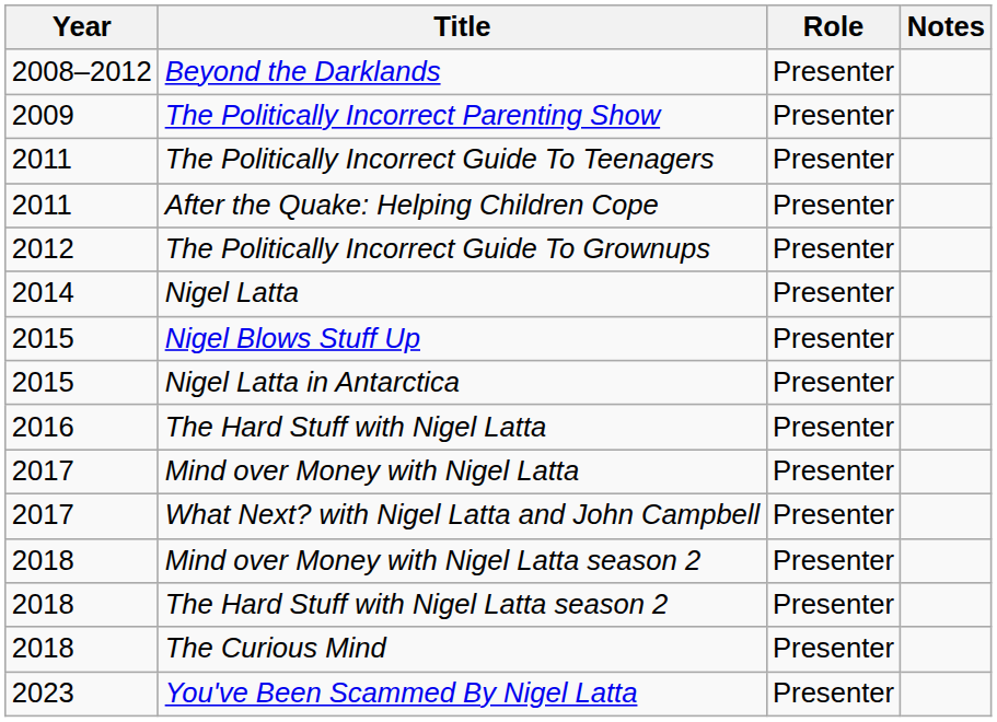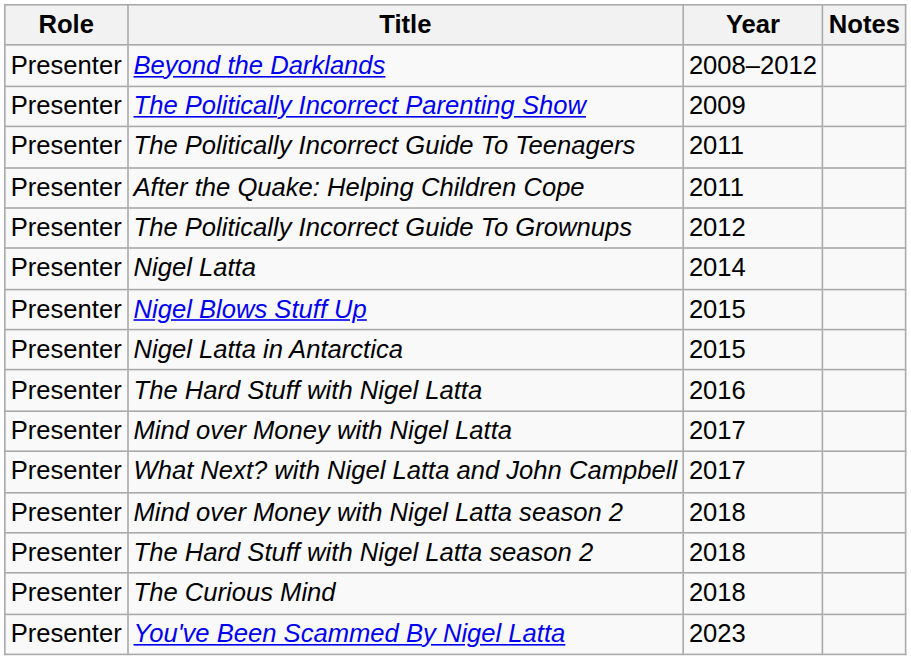 <table class="wikitable sortable">
 <tr>
+<th>Role</th>
+<th>Title</th>
 <th>Year</th>
-<th>Title</th>
-<th>Role</th>
 <th>Notes</th>
 </tr>
 <tr>
+<td>Presenter</td>
+<td><em><a href='#'>Beyond the Darklands</a></em></td>
 <td>2008–2012</td>
-<td><em><a href='#'>Beyond the Darklands</a></em></td>
-<td>Presenter</td>
 <td></td>
 </tr>
 <tr>
+<td>Presenter</td>
+<td><em><a href='#'>The Politically Incorrect Parenting Show</a></em></td>
 <td>2009</td>
-<td><em><a href='#'>The Politically Incorrect Parenting Show</a></em></td>
-<td>Presenter</td>
 <td></td>
 </tr>
 <tr>
+<td>Presenter</td>
+<td><em>The Politically Incorrect Guide To Teenagers</em></td>
 <td>2011</td>
-<td><em>The Politically Incorrect Guide To Teenagers</em></td>
-<td>Presenter</td>
 <td></td>
 </tr>
 <tr>
+<td>Presenter</td>
+<td><em>After the Quake: Helping Children Cope</em></td>
 <td>2011</td>
-<td><em>After the Quake: Helping Children Cope</em></td>
-<td>Presenter</td>
 <td></td>
 </tr>
 <tr>
+<td>Presenter</td>
+<td><em>The Politically Incorrect Guide To Grownups</em></td>
 <td>2012</td>
-<td><em>The Politically Incorrect Guide To Grownups</em></td>
-<td>Presenter</td>
 <td></td>
 </tr>
 <tr>
+<td>Presenter</td>
+<td><em>Nigel Latta</em></td>
 <td>2014</td>
-<td><em>Nigel Latta</em></td>
-<td>Presenter</td>
 <td></td>
 </tr>
 <tr>
+<td>Presenter</td>
+<td><em><a href='#'>Nigel Blows Stuff Up</a></em></td>
 <td>2015</td>
-<td><em><a href='#'>Nigel Blows Stuff Up</a></em></td>
-<td>Presenter</td>
 <td></td>
 </tr>
 <tr>
+<td>Presenter</td>
+<td><em>Nigel Latta in Antarctica</em></td>
 <td>2015</td>
-<td><em>Nigel Latta in Antarctica</em></td>
-<td>Presenter</td>
 <td></td>
 </tr>
 <tr>
+<td>Presenter</td>
+<td><em>The Hard Stuff with Nigel Latta</em></td>
 <td>2016</td>
-<td><em>The Hard Stuff with Nigel Latta</em></td>
-<td>Presenter</td>
 <td></td>
 </tr>
 <tr>
+<td>Presenter</td>
+<td><em>Mind over Money with Nigel Latta</em></td>
 <td>2017</td>
-<td><em>Mind over Money with Nigel Latta</em></td>
-<td>Presenter</td>
 <td></td>
 </tr>
 <tr>
+<td>Presenter</td>
+<td><em>What Next? with Nigel Latta and John Campbell</em></td>
 <td>2017</td>
-<td><em>What Next? with Nigel Latta and John Campbell</em></td>
-<td>Presenter</td>
 <td></td>
 </tr>
 <tr>
+<td>Presenter</td>
+<td><em>Mind over Money with Nigel Latta season 2</em></td>
 <td>2018</td>
-<td><em>Mind over Money with Nigel Latta season 2</em></td>
-<td>Presenter</td>
 <td></td>
 </tr>
 <tr>
+<td>Presenter</td>
+<td><em>The Hard Stuff with Nigel Latta season 2</em></td>
 <td>2018</td>
-<td><em>The Hard Stuff with Nigel Latta season 2</em></td>
-<td>Presenter</td>
 <td></td>
 </tr>
 <tr>
+<td>Presenter</td>
+<td><em>The Curious Mind</em></td>
 <td>2018</td>
-<td><em>The Curious Mind</em></td>
-<td>Presenter</td>
 <td></td>
 </tr>
 <tr>
+<td>Presenter</td>
+<td><em><a href='#'>You've Been Scammed By Nigel Latta</a></em></td>
 <td>2023</td>
-<td><em><a href='#'>You've Been Scammed By Nigel Latta</a></em></td>
-<td>Presenter</td>
 <td></td>
 </tr>
 </table>
